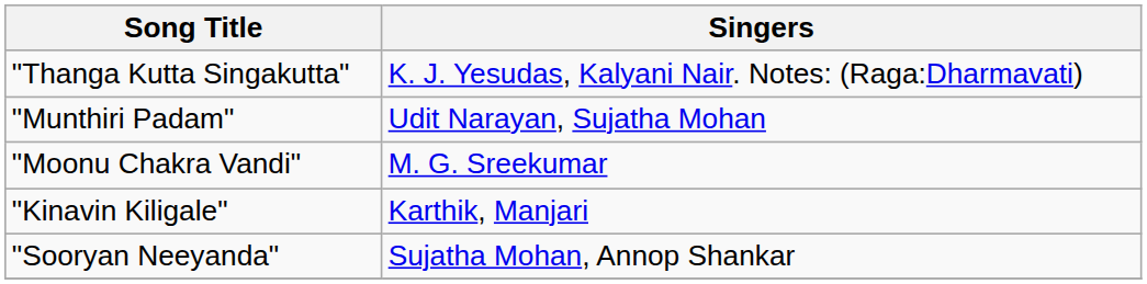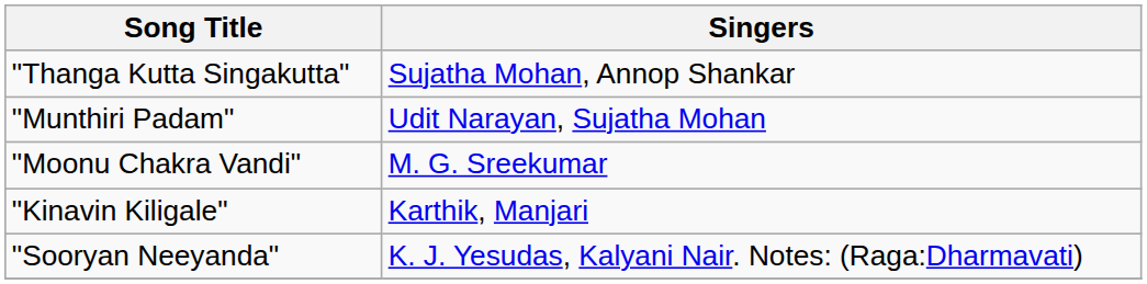 <table class="wikitable" width="50%">
 <tr>
 <th>Song Title</th>
 <th>Singers</th>
 </tr>
 <tr>
 <td>"Thanga Kutta Singakutta"</td>
-<td><a href='#'>K. J. Yesudas</a>, <a href='#'>Kalyani Nair</a>. Notes: (Raga:<a href='#'>Dharmavati</a>)</td>
+<td><a href='#'>Sujatha Mohan</a>, Annop Shankar</td>
 </tr>
 <tr>
 <td>"Munthiri Padam"</td>
 <td><a href='#'>Udit Narayan</a>, <a href='#'>Sujatha Mohan</a></td>
 </tr>
 <tr>
 <td>"Moonu Chakra Vandi"</td>
 <td><a href='#'>M. G. Sreekumar</a></td>
 </tr>
 <tr>
 <td>"Kinavin Kiligale"</td>
 <td><a href='#'>Karthik</a>, <a href='#'>Manjari</a></td>
 </tr>
 <tr>
 <td>"Sooryan Neeyanda"</td>
-<td><a href='#'>Sujatha Mohan</a>, Annop Shankar</td>
+<td><a href='#'>K. J. Yesudas</a>, <a href='#'>Kalyani Nair</a>. Notes: (Raga:<a href='#'>Dharmavati</a>)</td>
 </tr>
 <tr>
 </tr>
 </table>
